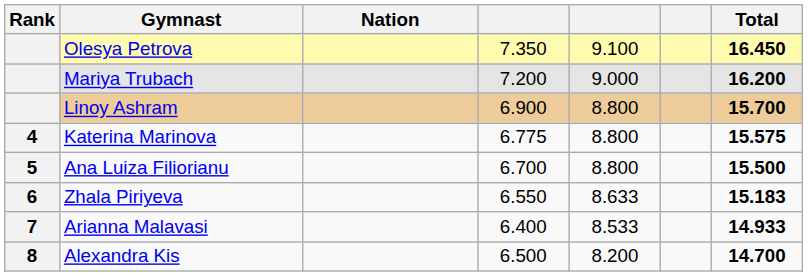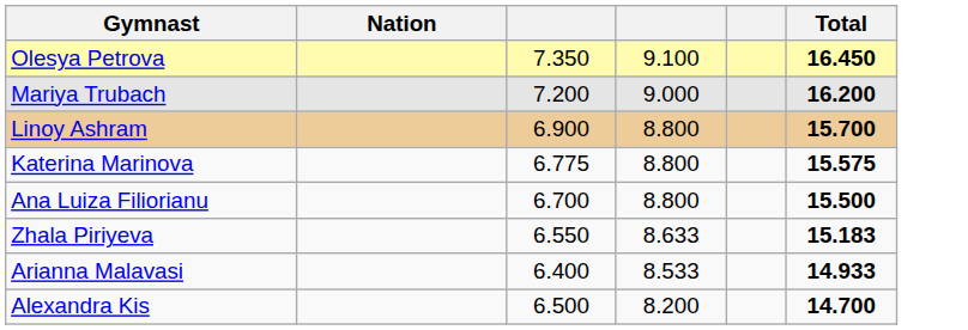 <table class="wikitable sortable" style="text-align:center; font-size:85%">
 <tr>
-<th scope="col" style="width:20px;">Rank</th>
 <th ! scope="col" style="width:170px;">Gymnast</th>
 <th ! scope="col" style="width:120px;">Nation</th>
 <th ! scope="col" style="width:60px;"></th>
 <th ! scope="col" style="width:60px;"></th>
 <th ! scope="col" style="width:30px;"></th>
 <th ! scope="col" style="width:60px;">Total</th>
 </tr>
 <tr bgcolor=fffcaf>
-<th scope=row></th>
 <td align=left><a href='#'>Olesya Petrova</a></td>
 <td style="text-align:left;"></td>
 <td>7.350</td>
 <td>9.100</td>
 <td></td>
 <td><strong>16.450</strong></td>
 </tr>
 <tr bgcolor=e5e5e5>
-<th scope=row></th>
 <td align=left><a href='#'>Mariya Trubach</a></td>
 <td style="text-align:left;"></td>
 <td>7.200</td>
 <td>9.000</td>
 <td></td>
 <td><strong>16.200</strong></td>
 </tr>
 <tr bgcolor=eecc99>
-<th scope=row></th>
 <td align=left><a href='#'>Linoy Ashram</a></td>
 <td style="text-align:left;"></td>
 <td>6.900</td>
 <td>8.800</td>
 <td></td>
 <td><strong>15.700</strong></td>
 </tr>
 <tr>
-<th scope=row>4</th>
 <td align=left><a href='#'>Katerina Marinova</a></td>
 <td style="text-align:left;"></td>
 <td>6.775</td>
 <td>8.800</td>
 <td></td>
 <td><strong>15.575</strong></td>
 </tr>
 <tr>
-<th scope=row>5</th>
 <td align=left><a href='#'>Ana Luiza Filiorianu</a></td>
 <td style="text-align:left;"></td>
 <td>6.700</td>
 <td>8.800</td>
 <td></td>
 <td><strong>15.500</strong></td>
 </tr>
 <tr>
-<th scope=row>6</th>
 <td align=left><a href='#'>Zhala Piriyeva</a></td>
 <td style="text-align:left;"></td>
 <td>6.550</td>
 <td>8.633</td>
 <td></td>
 <td><strong>15.183</strong></td>
 </tr>
 <tr>
-<th scope=row>7</th>
 <td align=left><a href='#'>Arianna Malavasi</a></td>
 <td style="text-align:left;"></td>
 <td>6.400</td>
 <td>8.533</td>
 <td></td>
 <td><strong>14.933</strong></td>
 </tr>
 <tr>
-<th scope=row>8</th>
 <td align=left><a href='#'>Alexandra Kis</a></td>
 <td style="text-align:left;"></td>
 <td>6.500</td>
 <td>8.200</td>
 <td></td>
 <td><strong>14.700</strong></td>
 </tr>
 </table>
